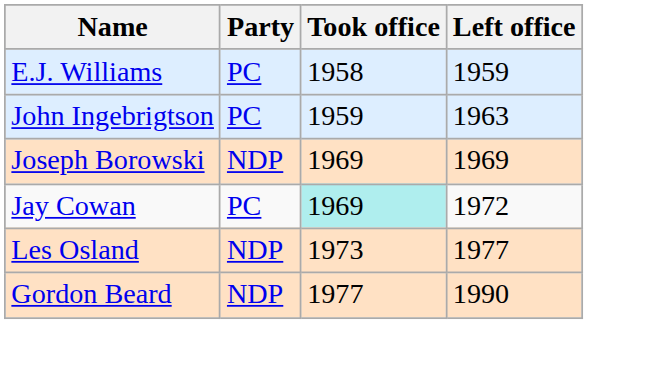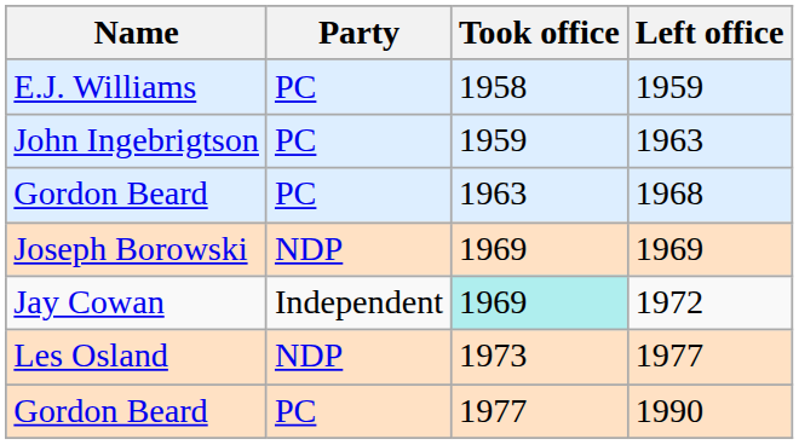 <table class="wikitable">
 <tr>
 <th>Name</th>
 <th>Party</th>
 <th>Took office</th>
 <th>Left office</th>
 </tr>
 <tr bgcolor=#DDEEFF>
 <td><a href='#'>E.J. Williams</a></td>
 <td><a href='#'>PC</a></td>
 <td>1958</td>
 <td>1959</td>
 </tr>
 <tr bgcolor=#DDEEFF>
 <td><a href='#'>John Ingebrigtson</a></td>
 <td><a href='#'>PC</a></td>
 <td>1959</td>
 <td>1963</td>
 </tr>
+<tr bgcolor=#DDEEFF>
+<td><a href='#'>Gordon Beard</a></td>
+<td><a href='#'>PC</a></td>
+<td>1963</td>
+<td>1968</td>
+</tr>
 <tr bgcolor=#FFE1C4>
 <td><a href='#'>Joseph Borowski</a></td>
 <td><a href='#'>NDP</a></td>
 <td>1969</td>
 <td>1969</td>
 </tr>
 <tr>
 <td><a href='#'>Jay Cowan</a></td>
-<td><a href='#'>PC</a></td>
+<td>Independent</td>
 <td style="background: paleturquoise;">1969</td>
 <td>1972</td>
 </tr>
 <tr bgcolor=#FFE1C4>
 <td><a href='#'>Les Osland</a></td>
 <td><a href='#'>NDP</a></td>
 <td>1973</td>
 <td>1977</td>
 </tr>
 <tr bgcolor=#FFE1C4>
 <td><a href='#'>Gordon Beard</a></td>
-<td><a href='#'>NDP</a></td>
+<td><a href='#'>PC</a></td>
 <td>1977</td>
 <td>1990</td>
 </tr>
 </table>
